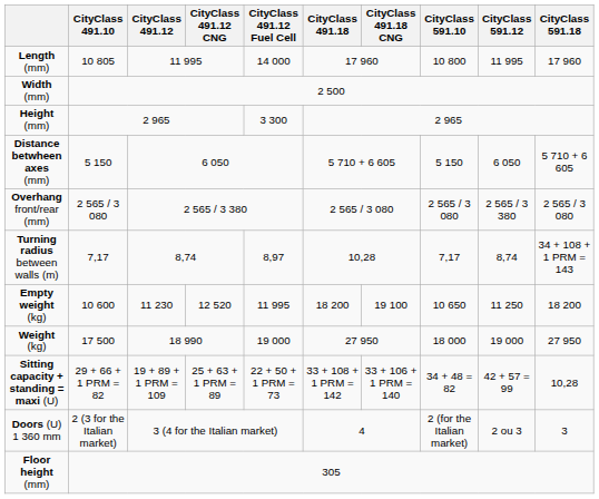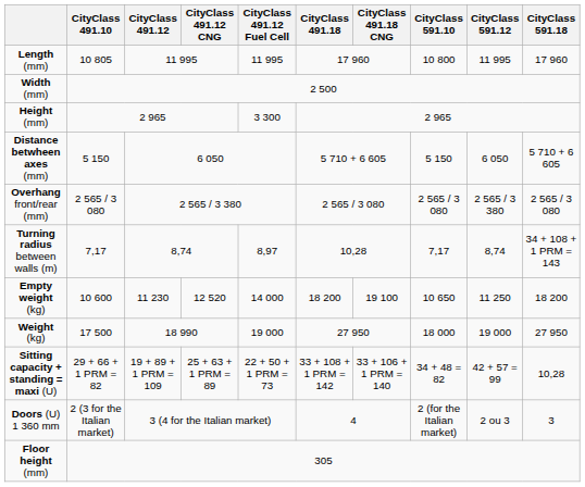 <table class="wikitable" style="text-align:center;">
 <tr>
 <th></th>
 <th>CityClass 491.10</th>
 <th>CityClass 491.12</th>
 <th>CityClass 491.12 CNG</th>
 <th>CityClass 491.12 Fuel Cell</th>
 <th>CityClass 491.18</th>
 <th>CityClass 491.18 CNG</th>
 <th>CityClass 591.10</th>
 <th>CityClass 591.12</th>
 <th>CityClass 591.18</th>
 </tr>
 <tr>
 <td><strong>Length</strong><br> (mm)</td>
 <td>10 805</td>
 <td colspan="2">11 995</td>
-<td>14 000</td>
+<td>11 995</td>
 <td colspan="2">17 960</td>
 <td>10 800</td>
 <td>11 995</td>
 <td>17 960</td>
 </tr>
 <tr>
 <td><strong>Width</strong><br> (mm)</td>
 <td colspan="9">2 500</td>
 </tr>
 <tr>
 <td><strong>Height</strong><br> (mm)</td>
 <td colspan="3">2 965</td>
 <td>3 300</td>
 <td colspan="5">2 965</td>
 </tr>
 <tr>
 <td><strong>Distance betwheen axes</strong><br> (mm)</td>
 <td>5 150</td>
 <td colspan="3">6 050</td>
 <td colspan="2">5 710 + 6 605</td>
 <td>5 150</td>
 <td>6 050</td>
 <td>5 710 + 6 605</td>
 </tr>
 <tr>
 <td><strong>Overhang</strong> front/rear (mm)</td>
 <td>2 565 / 3 080</td>
 <td colspan="3">2 565 / 3 380</td>
 <td colspan="2">2 565 / 3 080</td>
 <td>2 565 / 3 080</td>
 <td>2 565 / 3 380</td>
 <td colspan="2">2 565 / 3 080</td>
 </tr>
 <tr>
 <td><strong>Turning radius</strong> between walls (m)</td>
 <td>7,17</td>
 <td colspan="2">8,74</td>
 <td>8,97</td>
 <td colspan="2">10,28</td>
 <td>7,17</td>
 <td>8,74</td>
 <td>34 + 108 + 1 PRM = 143</td>
 </tr>
 <tr>
 <td><strong>Empty weight</strong><br> (kg)</td>
 <td>10 600</td>
 <td>11 230</td>
 <td>12 520</td>
-<td>11 995</td>
+<td>14 000</td>
 <td>18 200</td>
 <td>19 100</td>
 <td>10 650</td>
 <td>11 250</td>
 <td>18 200</td>
 </tr>
 <tr>
 <td><strong>Weight</strong><br> (kg)</td>
 <td>17 500</td>
 <td colspan="2">18 990</td>
 <td>19 000</td>
 <td colspan="2">27 950</td>
 <td>18 000</td>
 <td>19 000</td>
 <td>27 950</td>
 </tr>
 <tr>
 <td><strong>Sitting capacity + standing = maxi</strong> (U)</td>
 <td>29 + 66 + 1 PRM = 82</td>
 <td>19 + 89 + 1 PRM = 109</td>
 <td>25 + 63 + 1 PRM = 89</td>
 <td>22 + 50 + 1 PRM = 73</td>
 <td>33 + 108 + 1 PRM = 142</td>
 <td>33 + 106 + 1 PRM = 140</td>
 <td>34 + 48 = 82</td>
 <td>42 + 57 = 99</td>
 <td>10,28</td>
 </tr>
 <tr>
 <td><strong>Doors</strong> (U)<br> 1 360 mm</td>
 <td>2 (3 for the Italian market)</td>
 <td colspan="3">3 (4 for the Italian market)</td>
 <td colspan="2">4</td>
 <td>2 (for the Italian market)</td>
 <td>2 ou 3</td>
 <td>3</td>
 </tr>
 <tr>
 <td><strong>Floor height</strong><br>(mm)</td>
 <td colspan="9">305</td>
 </tr>
 </table>
